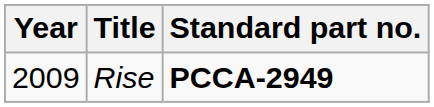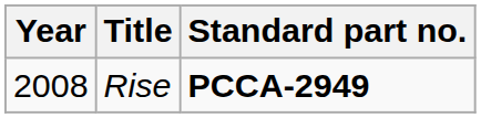 <table class="wikitable">
 <tr>
 <th>Year</th>
 <th>Title</th>
 <th>Standard part no.</th>
 </tr>
 <tr>
-<td>2009</td>
+<td>2008</td>
 <td><em>Rise</em></td>
 <td><strong>PCCA-2949</strong></td>
 </tr>
 </table>
